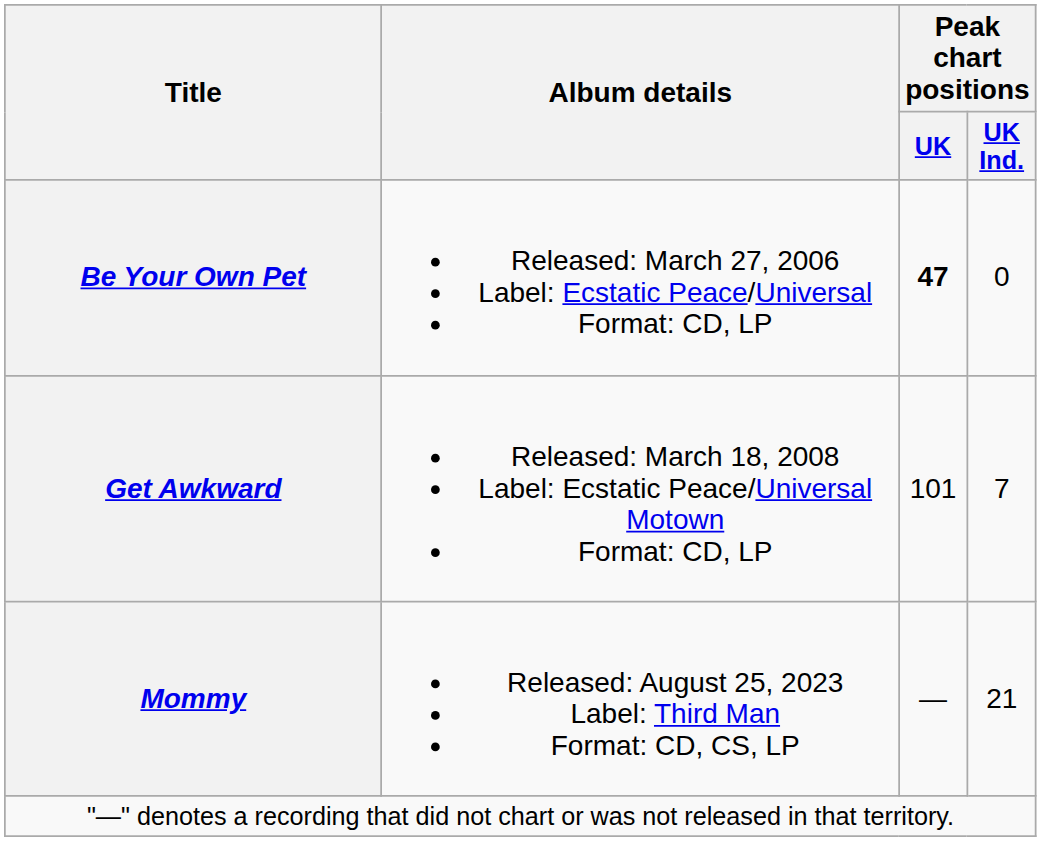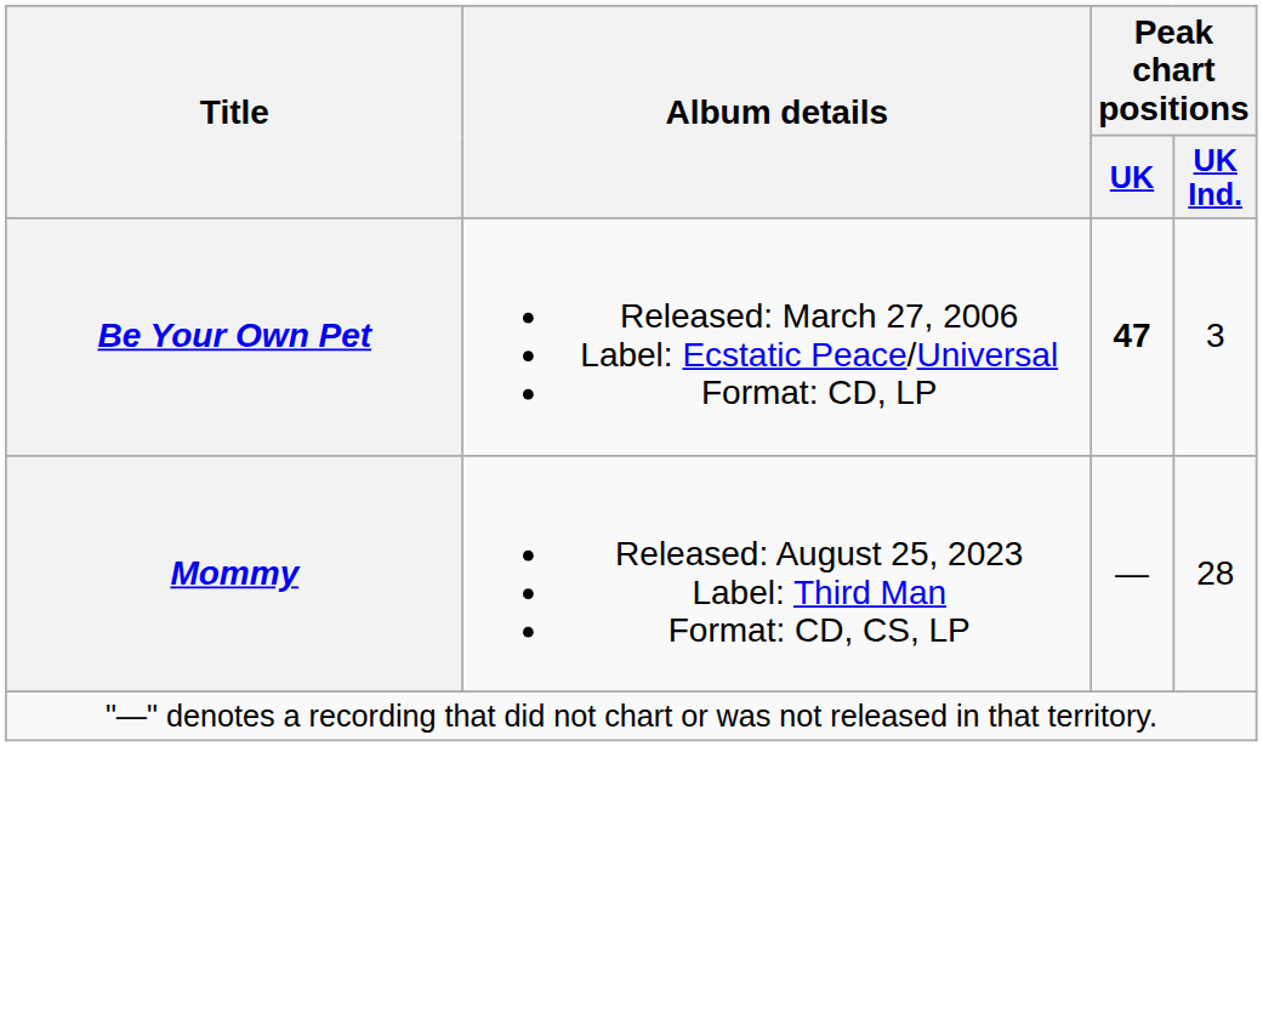 <table class="wikitable plainrowheaders" style="text-align:center;" border="1">
 <tr>
 <th rowspan="2" scope="col" style="width:13em;">Title</th>
 <th rowspan="2" scope="col" style="width:18em;">Album details</th>
 <th colspan="2" scope="col">Peak chart positions</th>
 </tr>
 <tr>
 <th scope="col" style="width:2em;font-size:90%;"><a href='#'>UK</a><br></th>
 <th scope="col" style="width:2em;font-size:90%;"><a href='#'>UK<br>Ind.</a><br></th>
 </tr>
 <tr>
 <th scope="row"><em><a href='#'>Be Your Own Pet</a></em></th>
 <td><br><ul><li>Released: March 27, 2006</li><li>Label: <a href='#'>Ecstatic Peace</a>/<a href='#'>Universal</a></li><li>Format: CD, LP</li></ul></td>
 <td><strong>47</strong></td>
-<td>0</td>
-</tr>
-<tr>
-<th scope="row"><em><a href='#'>Get Awkward</a></em></th>
-<td><br><ul><li>Released: March 18, 2008</li><li>Label: Ecstatic Peace/<a href='#'>Universal Motown</a></li><li>Format: CD, LP</li></ul></td>
-<td>101</td>
-<td>7</td>
+<td>3</td>
 </tr>
 <tr>
 <th scope="row"><em><a href='#'>Mommy</a></em></th>
 <td><br><ul><li>Released: August 25, 2023</li><li>Label: <a href='#'>Third Man</a></li><li>Format: CD, CS, LP</li></ul></td>
 <td>—</td>
-<td>21</td>
+<td>28</td>
 </tr>
 <tr>
 <td colspan="4" style="font-size:90%">"—" denotes a recording that did not chart or was not released in that territory.</td>
 </tr>
 </table>
